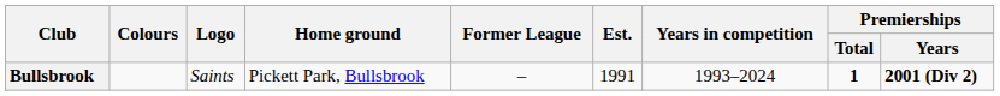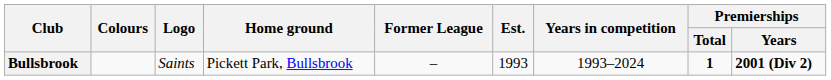 <table class="wikitable sortable" style="text-align:center; width:100%">
 <tr>
 <th rowspan="2">Club</th>
 <th rowspan="2">Colours</th>
 <th rowspan="2">Logo</th>
 <th rowspan="2">Home ground</th>
 <th rowspan="2">Former League</th>
 <th rowspan="2">Est.</th>
 <th rowspan="2">Years in competition</th>
 <th colspan="2">Premierships</th>
 </tr>
 <tr>
 <th>Total</th>
 <th>Years</th>
 </tr>
 <tr>
 <th style="text-align:left">Bullsbrook</th>
 <td></td>
 <td align="left"><em>Saints</em></td>
 <td align="left">Pickett Park, <a href='#'>Bullsbrook</a></td>
 <td>–</td>
-<td>1991</td>
+<td>1993</td>
 <td>1993–2024</td>
 <td><strong>1</strong></td>
 <td align="left"><strong>2001 (Div 2)</strong></td>
 </tr>
 </table>
